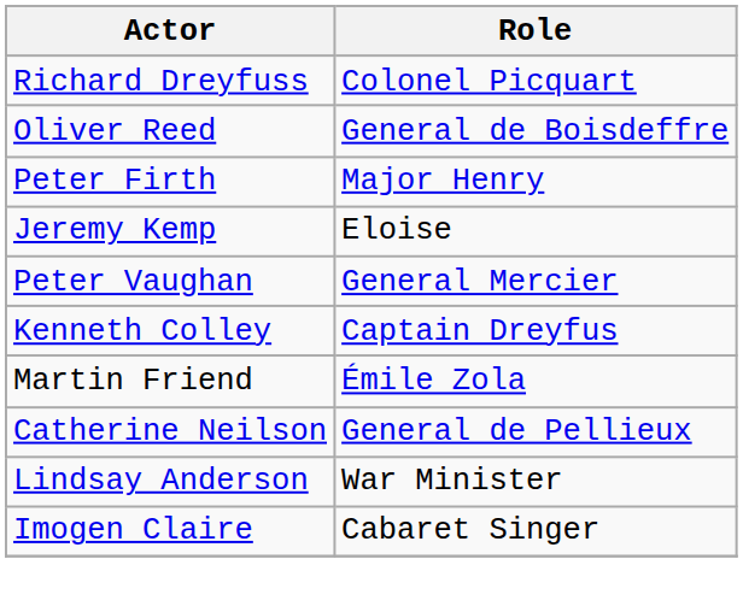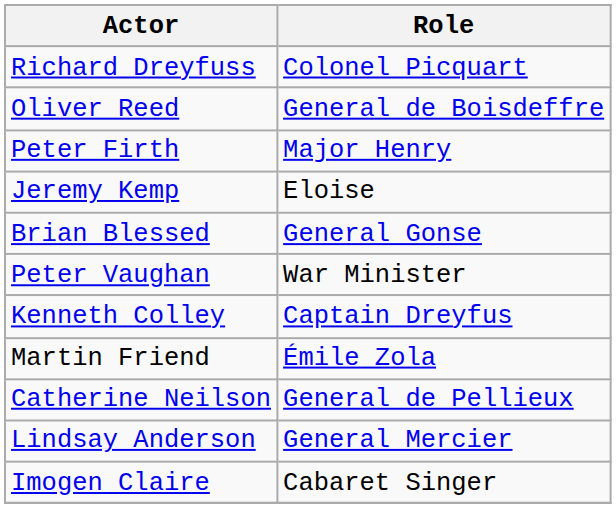 <table class="wikitable">
 <tr>
 <th>Actor</th>
 <th>Role</th>
 </tr>
 <tr>
 <td><a href='#'>Richard Dreyfuss</a></td>
 <td><a href='#'>Colonel Picquart</a></td>
 </tr>
 <tr>
 <td><a href='#'>Oliver Reed</a></td>
 <td><a href='#'>General de Boisdeffre</a></td>
 </tr>
 <tr>
 <td><a href='#'>Peter Firth</a></td>
 <td><a href='#'>Major Henry</a></td>
 </tr>
 <tr>
 <td><a href='#'>Jeremy Kemp</a></td>
 <td>Eloise</td>
 </tr>
 <tr>
+<td><a href='#'>Brian Blessed</a></td>
+<td><a href='#'>General Gonse</a></td>
+</tr>
+<tr>
 <td><a href='#'>Peter Vaughan</a></td>
-<td><a href='#'>General Mercier</a></td>
+<td>War Minister</td>
 </tr>
 <tr>
 <td><a href='#'>Kenneth Colley</a></td>
 <td><a href='#'>Captain Dreyfus</a></td>
 </tr>
 <tr>
 <td>Martin Friend</td>
 <td><a href='#'>Émile Zola</a></td>
 </tr>
 <tr>
 <td><a href='#'>Catherine Neilson</a></td>
 <td><a href='#'>General de Pellieux</a></td>
 </tr>
 <tr>
 <td><a href='#'>Lindsay Anderson</a></td>
-<td>War Minister</td>
+<td><a href='#'>General Mercier</a></td>
 </tr>
 <tr>
 <td><a href='#'>Imogen Claire</a></td>
 <td>Cabaret Singer</td>
 </tr>
 <tr>
 </tr>
 </table>
